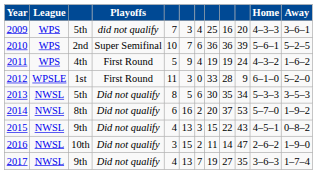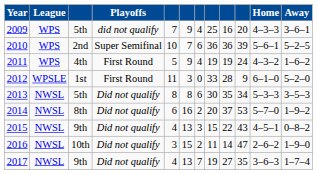 <table class="wikitable" style="text-align:center;">
 <tr>
 <th style="background-color:#004994; color:white;" scope="col">Year</th>
 <th style="background-color:#004994; color:white;" scope="col">League</th>
 <th style="background-color:#004994; color:white;" scope="col"></th>
 <th style="background-color:#004994; color:white;" scope="col">Playoffs</th>
 <th style="background-color:#004994; color:white;" scope="col"></th>
 <th style="background-color:#004994; color:white;" scope="col"></th>
 <th style="background-color:#004994; color:white;" scope="col"></th>
 <th style="background-color:#004994; color:white;" scope="col"></th>
 <th style="background-color:#004994; color:white;" scope="col"></th>
 <th style="background-color:#004994; color:white;" scope="col"></th>
 <th style="background-color:#004994; color:white;" scope="col">Home</th>
 <th style="background-color:#004994; color:white;" scope="col">Away</th>
 </tr>
 <tr>
 <td><a href='#'>2009</a></td>
 <td><a href='#'>WPS</a></td>
 <td>5th</td>
 <td><em>did not qualify</em></td>
 <td align="right">7</td>
-<td align="right">3</td>
+<td align="right">9</td>
 <td align="right">4</td>
 <td align="right">25</td>
 <td align="right">16</td>
 <td align="right">20</td>
 <td>4–3–3</td>
 <td>3–6–1</td>
 </tr>
 <tr>
 <td><a href='#'>2010</a></td>
 <td><a href='#'>WPS</a></td>
 <td>2nd</td>
 <td>Super Semifinal</td>
 <td align="right">10</td>
 <td align="right">7</td>
 <td align="right">6</td>
 <td align="right">36</td>
 <td align="right">36</td>
 <td align="right">39</td>
 <td>5–6–1</td>
 <td>5–2–5</td>
 </tr>
 <tr>
 <td><a href='#'>2011</a></td>
 <td><a href='#'>WPS</a></td>
 <td>4th</td>
 <td>First Round</td>
 <td align="right">5</td>
 <td align="right">9</td>
 <td align="right">4</td>
 <td align="right">19</td>
 <td align="right">19</td>
 <td align="right">24</td>
 <td>4–3–2</td>
 <td>1–6–2</td>
 </tr>
 <tr>
 <td><a href='#'>2012</a></td>
 <td><a href='#'>WPSLE</a></td>
 <td>1st</td>
 <td>First Round</td>
 <td align="right">11</td>
 <td align="right">3</td>
 <td align="right">0</td>
 <td align="right">33</td>
 <td align="right">28</td>
 <td align="right">9</td>
 <td>6–1–0</td>
 <td>5–2–0</td>
 </tr>
 <tr>
 <td><a href='#'>2013</a></td>
 <td><a href='#'>NWSL</a></td>
 <td>5th</td>
 <td><em>Did not qualify</em></td>
 <td align="right">8</td>
-<td align="right">5</td>
+<td align="right">8</td>
 <td align="right">6</td>
 <td align="right">30</td>
 <td align="right">35</td>
 <td align="right">34</td>
 <td>5–3–3</td>
 <td>3–5–3</td>
 </tr>
 <tr>
 <td><a href='#'>2014</a></td>
 <td><a href='#'>NWSL</a></td>
 <td>8th</td>
 <td><em>Did not qualify</em></td>
 <td align="right">6</td>
 <td align="right">16</td>
 <td align="right">2</td>
 <td align="right">20</td>
 <td align="right">37</td>
 <td align="right">53</td>
 <td>5–7–0</td>
 <td>1–9–2</td>
 </tr>
 <tr>
 <td><a href='#'>2015</a></td>
 <td><a href='#'>NWSL</a></td>
 <td>9th</td>
 <td><em>Did not qualify</em></td>
 <td align="right">4</td>
 <td align="right">13</td>
 <td align="right">3</td>
 <td align="right">15</td>
 <td align="right">22</td>
 <td align="right">43</td>
 <td>4–5–1</td>
 <td>0–8–2</td>
 </tr>
 <tr>
 <td><a href='#'>2016</a></td>
 <td><a href='#'>NWSL</a></td>
 <td>10th</td>
 <td><em>Did not qualify</em></td>
 <td align="right">3</td>
 <td align="right">15</td>
 <td align="right">2</td>
 <td align="right">11</td>
 <td align="right">14</td>
 <td align="right">47</td>
 <td>2–6–2</td>
 <td>1–9–0</td>
 </tr>
 <tr>
 <td><a href='#'>2017</a></td>
 <td><a href='#'>NWSL</a></td>
 <td>9th</td>
 <td><em>Did not qualify</em></td>
 <td align="right">4</td>
 <td align="right">13</td>
 <td align="right">7</td>
 <td align="right">19</td>
 <td align="right">27</td>
 <td align="right">35</td>
 <td>3–6–3</td>
 <td>1–7–4</td>
 </tr>
 </table>
